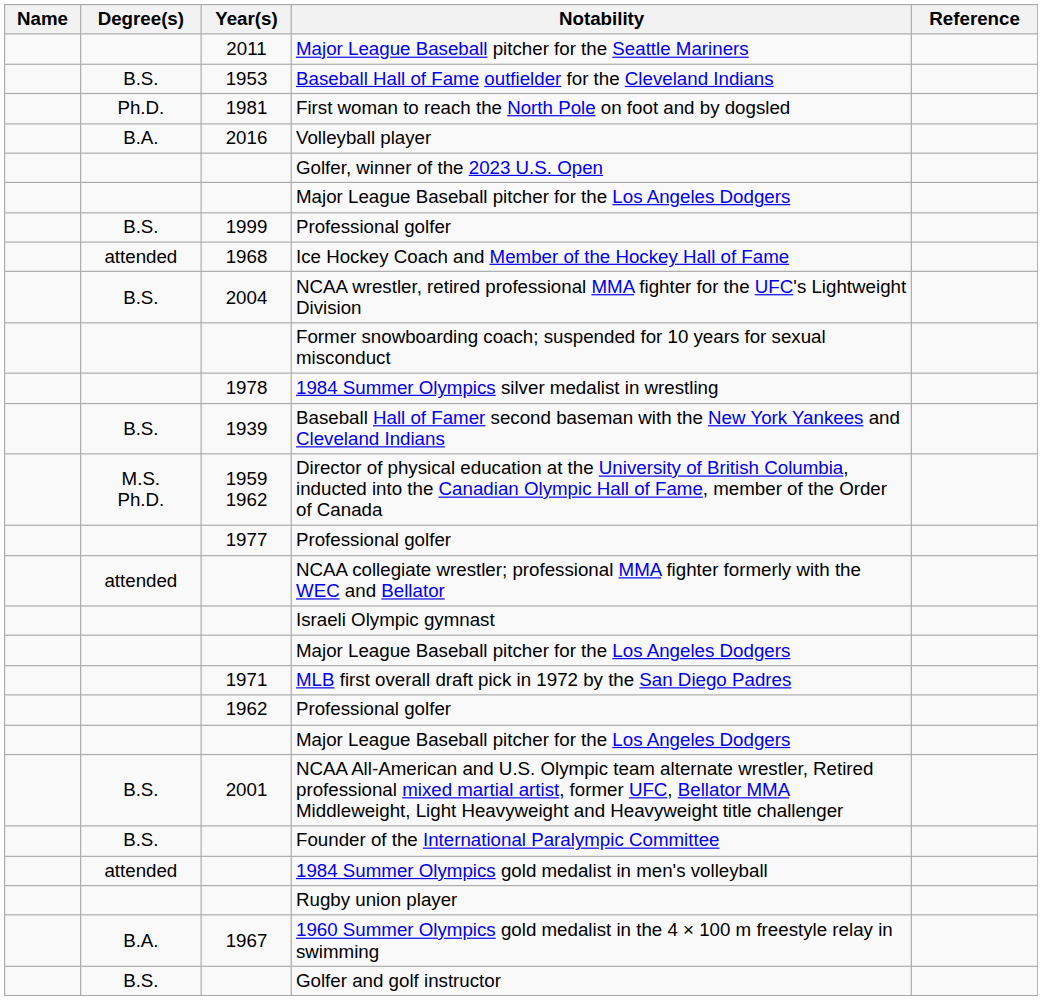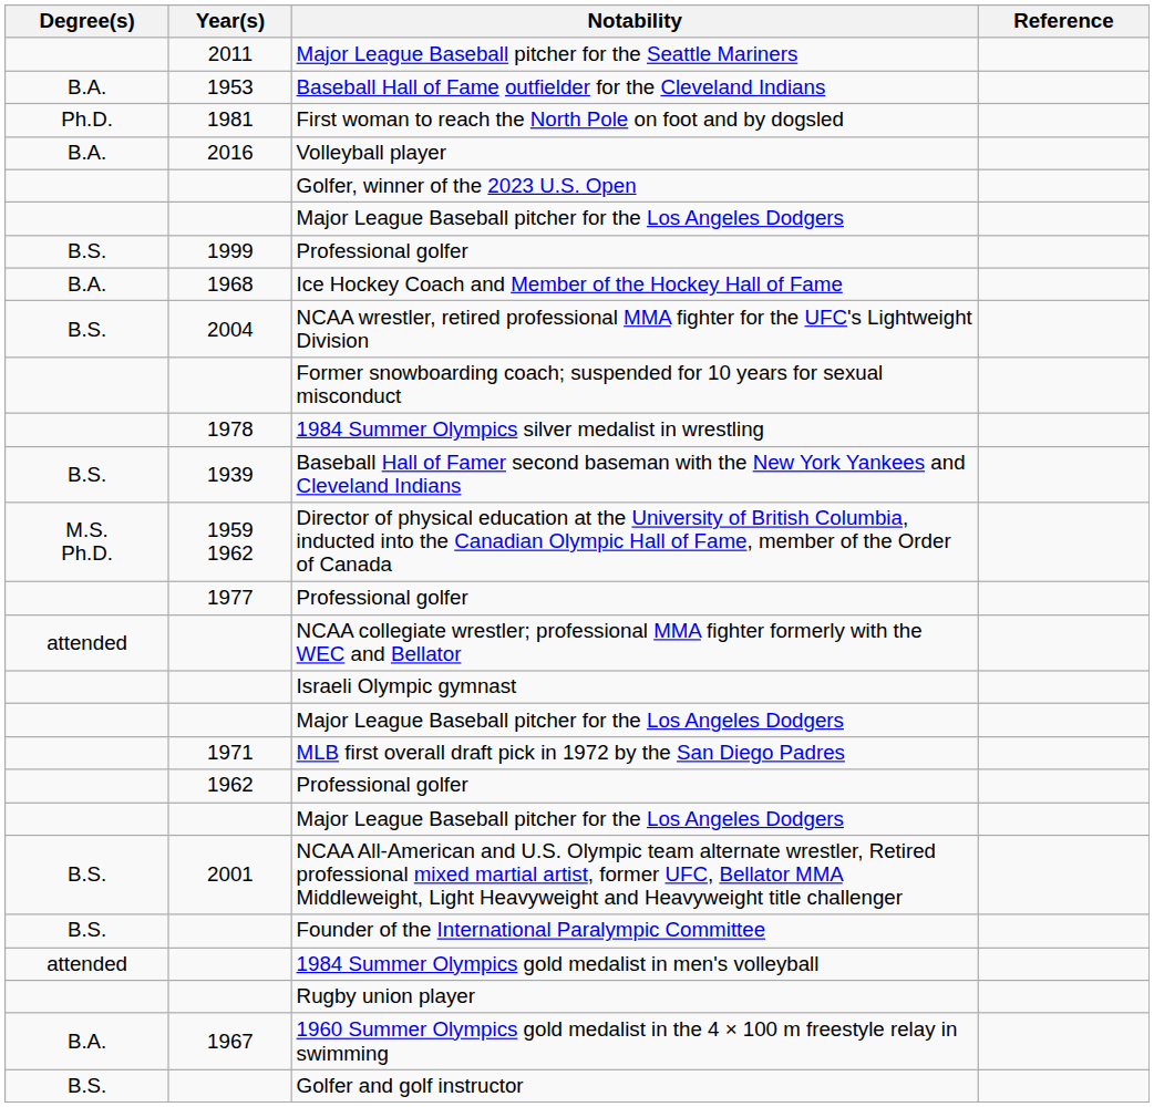 <table class="wikitable sortable" style="width:100%">
 <tr>
-<th width="* ">Name</th>
 <th>Degree(s)</th>
 <th>Year(s)</th>
 <th width="60%" class="unsortable">Notability</th>
 <th width="* " class="unsortable">Reference</th>
 </tr>
 <tr>
-<td></td>
 <td align="center"></td>
 <td align="center">2011</td>
 <td><a href='#'>Major League Baseball</a> pitcher for the <a href='#'>Seattle Mariners</a></td>
 <td align="center"></td>
 </tr>
 <tr>
-<td></td>
-<td align="center">B.S.</td>
+<td align="center">B.A.</td>
 <td align="center">1953</td>
 <td><a href='#'>Baseball Hall of Fame</a> <a href='#'>outfielder</a> for the <a href='#'>Cleveland Indians</a></td>
 <td align="center"></td>
 </tr>
 <tr>
-<td></td>
 <td align="center">Ph.D.</td>
 <td align="center">1981</td>
 <td>First woman to reach the <a href='#'>North Pole</a> on foot and by dogsled</td>
 <td align="center"></td>
 </tr>
 <tr>
-<td></td>
 <td align="center">B.A.</td>
 <td align="center">2016</td>
 <td>Volleyball player</td>
 <td align="center"></td>
 </tr>
 <tr>
-<td></td>
 <td align="center"></td>
 <td align="center"></td>
 <td>Golfer, winner of the <a href='#'>2023 U.S. Open</a></td>
 <td align="center"></td>
 </tr>
 <tr>
-<td></td>
 <td align="center"></td>
 <td align="center"></td>
 <td>Major League Baseball pitcher for the <a href='#'>Los Angeles Dodgers</a></td>
 <td align="center"></td>
 </tr>
 <tr>
-<td></td>
 <td align="center">B.S.</td>
 <td align="center">1999</td>
 <td>Professional golfer</td>
 <td align="center"></td>
 </tr>
 <tr>
-<td></td>
-<td align="center">attended</td>
+<td align="center">B.A.</td>
 <td align="center">1968</td>
 <td>Ice Hockey Coach and <a href='#'>Member of the Hockey Hall of Fame</a></td>
 <td align="center"></td>
 </tr>
 <tr>
-<td></td>
 <td align="center">B.S.</td>
 <td align="center">2004</td>
 <td>NCAA wrestler, retired professional <a href='#'>MMA</a> fighter for the <a href='#'>UFC</a>'s Lightweight Division</td>
 <td align="center"></td>
 </tr>
 <tr>
-<td></td>
 <td align="center"></td>
 <td align="center"></td>
 <td>Former snowboarding coach; suspended for 10 years for sexual misconduct</td>
 <td align="center"></td>
 </tr>
 <tr>
-<td></td>
 <td align="center"></td>
 <td align="center">1978</td>
 <td><a href='#'>1984 Summer Olympics</a> silver medalist in wrestling</td>
 <td align="center"></td>
 </tr>
 <tr>
-<td></td>
 <td align="center">B.S.</td>
 <td align="center">1939</td>
 <td>Baseball <a href='#'>Hall of Famer</a> second baseman with the <a href='#'>New York Yankees</a> and <a href='#'>Cleveland Indians</a></td>
 <td align="center"></td>
 </tr>
 <tr>
-<td></td>
 <td align="center">M.S.<br>Ph.D.</td>
 <td align="center">1959<br>1962</td>
 <td>Director of physical education at the <a href='#'>University of British Columbia</a>, inducted into the <a href='#'>Canadian Olympic Hall of Fame</a>, member of the Order of Canada</td>
 <td align="center"></td>
 </tr>
 <tr>
-<td></td>
 <td align="center"></td>
 <td align="center">1977</td>
 <td>Professional golfer</td>
 <td align="center"></td>
 </tr>
 <tr>
-<td></td>
 <td align="center">attended</td>
 <td align="center"></td>
 <td>NCAA collegiate wrestler; professional <a href='#'>MMA</a> fighter formerly with the <a href='#'>WEC</a> and <a href='#'>Bellator</a></td>
 <td align="center"></td>
 </tr>
 <tr>
-<td></td>
 <td align="center"></td>
 <td align="center"></td>
 <td>Israeli Olympic gymnast</td>
 <td align="center"></td>
 </tr>
 <tr>
-<td></td>
 <td align="center"></td>
 <td align="center"></td>
 <td>Major League Baseball pitcher for the <a href='#'>Los Angeles Dodgers</a></td>
 <td align="center"></td>
 </tr>
 <tr>
-<td></td>
 <td align="center"></td>
 <td align="center">1971</td>
 <td><a href='#'>MLB</a> first overall draft pick in 1972 by the <a href='#'>San Diego Padres</a></td>
 <td align="center"></td>
 </tr>
 <tr>
-<td></td>
 <td align="center"></td>
 <td align="center">1962</td>
 <td>Professional golfer</td>
 <td align="center"></td>
 </tr>
 <tr>
-<td></td>
 <td align="center"></td>
 <td align="center"></td>
 <td>Major League Baseball pitcher for the <a href='#'>Los Angeles Dodgers</a></td>
 <td align="center"></td>
 </tr>
 <tr>
-<td></td>
 <td align="center">B.S.</td>
 <td align="center">2001</td>
 <td>NCAA All-American and U.S. Olympic team alternate wrestler, Retired professional <a href='#'>mixed martial artist</a>, former <a href='#'>UFC</a>, <a href='#'>Bellator MMA</a> Middleweight, Light Heavyweight and Heavyweight title challenger</td>
 <td align="center"></td>
 </tr>
 <tr>
-<td></td>
 <td align="center">B.S.</td>
 <td align="center"></td>
 <td>Founder of the <a href='#'>International Paralympic Committee</a></td>
 <td align="center"></td>
 </tr>
 <tr>
-<td></td>
 <td align="center">attended</td>
 <td align="center"></td>
 <td><a href='#'>1984 Summer Olympics</a> gold medalist in men's volleyball</td>
 <td align="center"></td>
 </tr>
 <tr>
-<td></td>
 <td align="center"></td>
 <td align="center"></td>
 <td>Rugby union player</td>
 <td align="center"></td>
 </tr>
 <tr>
-<td></td>
 <td align="center">B.A.</td>
 <td align="center">1967</td>
 <td><a href='#'>1960 Summer Olympics</a> gold medalist in the 4 × 100 m freestyle relay in swimming</td>
 <td align="center"></td>
 </tr>
 <tr>
-<td></td>
 <td align="center">B.S.</td>
 <td align="center"></td>
 <td>Golfer and golf instructor</td>
 <td align="center"></td>
 </tr>
 </table>
